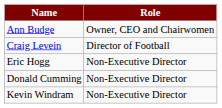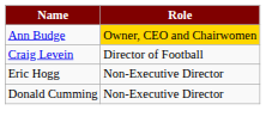 <table class="wikitable">
 <tr>
 <th style="background:maroon; color:white;" scope="col">Name</th>
 <th style="background:maroon; color:white;" scope="col">Role</th>
 </tr>
 <tr>
 <td> <a href='#'>Ann Budge</a></td>
-<td>Owner, CEO and Chairwomen</td>
+<td style="background: gold;">Owner, CEO and Chairwomen</td>
 </tr>
 <tr>
 <td> <a href='#'>Craig Levein</a></td>
 <td>Director of Football</td>
 </tr>
 <tr>
 <td> Eric Hogg</td>
 <td>Non-Executive Director</td>
 </tr>
 <tr>
 <td> Donald Cumming</td>
 <td>Non-Executive Director</td>
 </tr>
-<tr>
-<td> Kevin Windram</td>
-<td>Non-Executive Director</td>
-</tr>
 </table>
